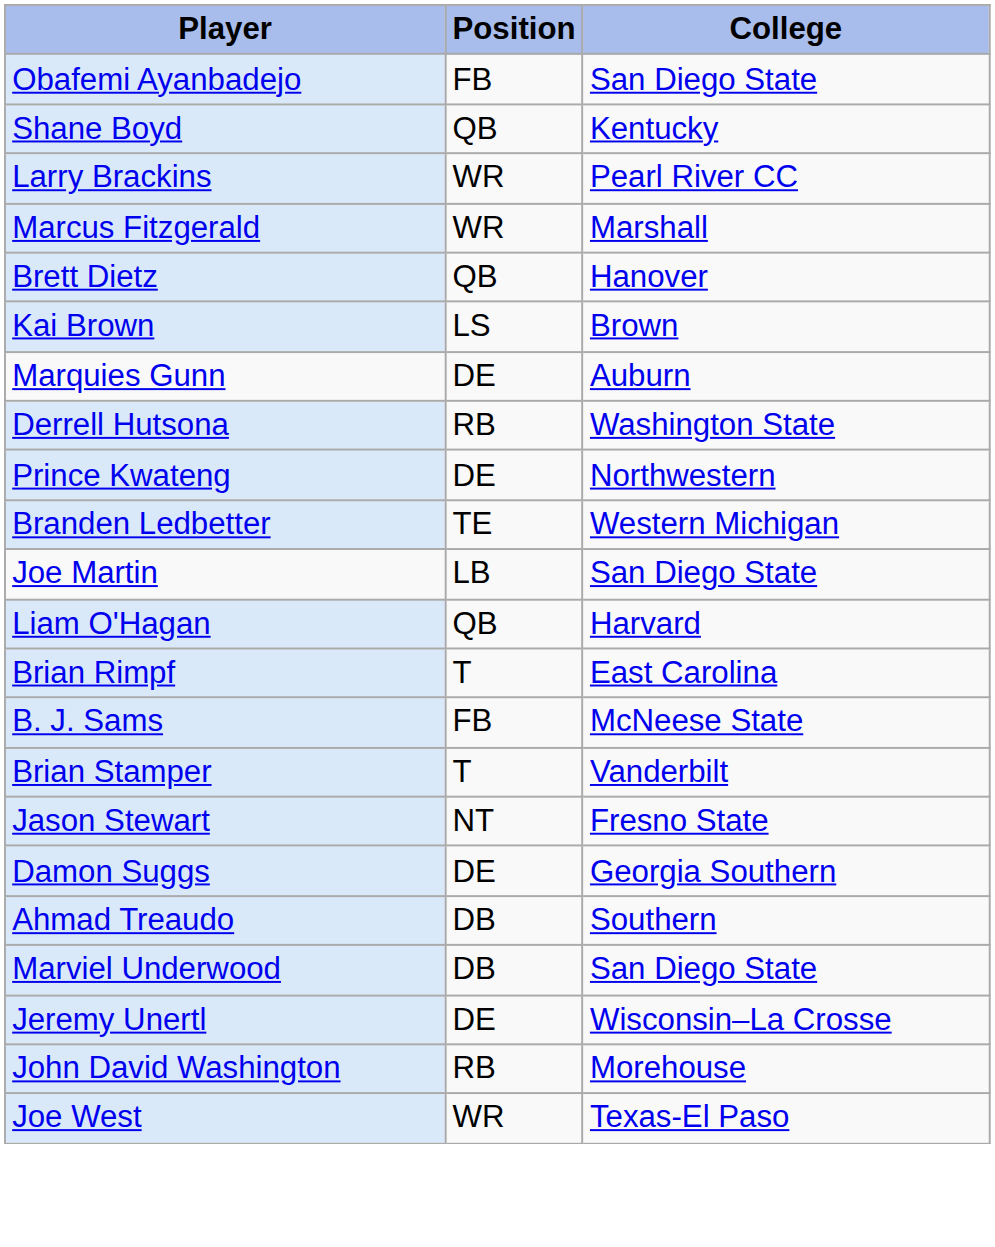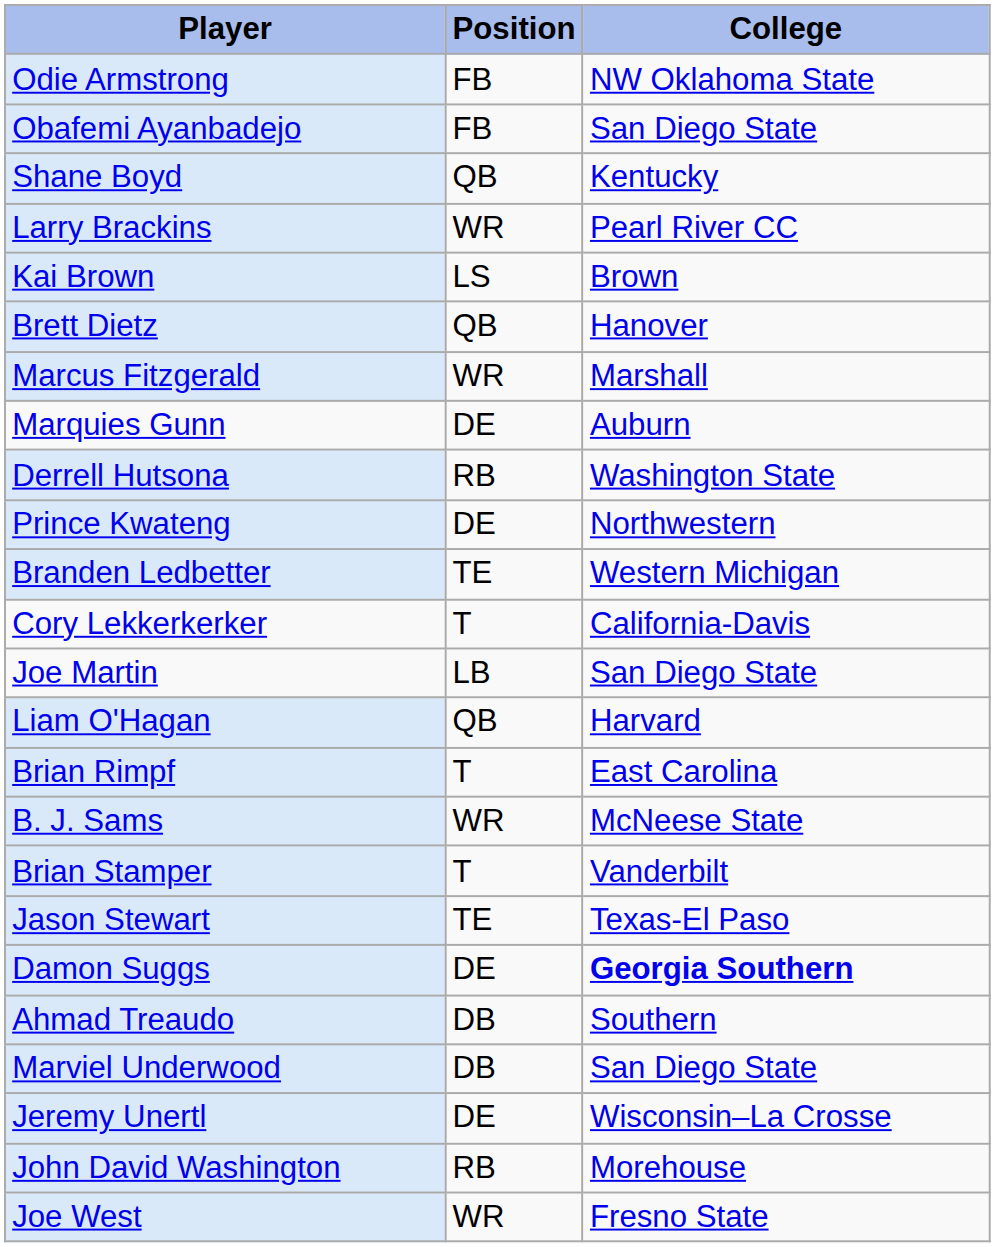 <table class="wikitable sortable" style="width: 40%">
 <tr>
 <th style="background:#A8BDEC;">Player</th>
 <th width=13% style="background:#A8BDEC;">Position</th>
 <th style="background:#A8BDEC;">College</th>
+</tr>
+<tr>
+<td bgcolor="d9e9f9"><a href='#'>Odie Armstrong</a></td>
+<td>FB</td>
+<td><a href='#'>NW Oklahoma State</a></td>
 </tr>
 <tr>
 <td bgcolor="d9e9f9"><a href='#'>Obafemi Ayanbadejo</a></td>
 <td>FB</td>
 <td><a href='#'>San Diego State</a></td>
 </tr>
 <tr>
 <td bgcolor="d9e9f9"><a href='#'>Shane Boyd</a></td>
 <td>QB</td>
 <td><a href='#'>Kentucky</a></td>
 </tr>
 <tr>
 <td bgcolor="d9e9f9"><a href='#'>Larry Brackins</a></td>
 <td>WR</td>
 <td><a href='#'>Pearl River CC</a></td>
 </tr>
 <tr>
-<td bgcolor="d9e9f9"><a href='#'>Marcus Fitzgerald</a></td>
-<td>WR</td>
-<td><a href='#'>Marshall</a></td>
+<td bgcolor="d9e9f9"><a href='#'>Kai Brown</a></td>
+<td>LS</td>
+<td><a href='#'>Brown</a></td>
 </tr>
 <tr>
 <td bgcolor="d9e9f9"><a href='#'>Brett Dietz</a></td>
 <td>QB</td>
 <td><a href='#'>Hanover</a></td>
 </tr>
 <tr>
-<td bgcolor="d9e9f9"><a href='#'>Kai Brown</a></td>
-<td>LS</td>
-<td><a href='#'>Brown</a></td>
+<td bgcolor="d9e9f9"><a href='#'>Marcus Fitzgerald</a></td>
+<td>WR</td>
+<td><a href='#'>Marshall</a></td>
 </tr>
 <tr>
 <td><a href='#'>Marquies Gunn</a></td>
 <td>DE</td>
 <td><a href='#'>Auburn</a></td>
 </tr>
 <tr>
 <td bgcolor="d9e9f9"><a href='#'>Derrell Hutsona</a></td>
 <td>RB</td>
 <td><a href='#'>Washington State</a></td>
 </tr>
 <tr>
 <td bgcolor="d9e9f9"><a href='#'>Prince Kwateng</a></td>
 <td>DE</td>
 <td><a href='#'>Northwestern</a></td>
 </tr>
 <tr>
 <td bgcolor="d9e9f9"><a href='#'>Branden Ledbetter</a></td>
 <td>TE</td>
 <td><a href='#'>Western Michigan</a></td>
 </tr>
 <tr>
+<td><a href='#'>Cory Lekkerkerker</a></td>
+<td>T</td>
+<td><a href='#'>California-Davis</a></td>
+</tr>
+<tr>
 <td><a href='#'>Joe Martin</a></td>
 <td>LB</td>
 <td><a href='#'>San Diego State</a></td>
 </tr>
 <tr>
 <td bgcolor="d9e9f9"><a href='#'>Liam O'Hagan</a></td>
 <td>QB</td>
 <td><a href='#'>Harvard</a></td>
 </tr>
 <tr>
 <td bgcolor="d9e9f9"><a href='#'>Brian Rimpf</a></td>
 <td>T</td>
 <td><a href='#'>East Carolina</a></td>
 </tr>
 <tr>
 <td bgcolor="d9e9f9"><a href='#'>B. J. Sams</a></td>
-<td>FB</td>
+<td>WR</td>
 <td><a href='#'>McNeese State</a></td>
 </tr>
 <tr>
 <td bgcolor="d9e9f9"><a href='#'>Brian Stamper</a></td>
 <td>T</td>
 <td><a href='#'>Vanderbilt</a></td>
 </tr>
 <tr>
 <td bgcolor="d9e9f9"><a href='#'>Jason Stewart</a></td>
-<td>NT</td>
-<td><a href='#'>Fresno State</a></td>
+<td>TE</td>
+<td><a href='#'>Texas-El Paso</a></td>
 </tr>
 <tr>
 <td bgcolor="d9e9f9"><a href='#'>Damon Suggs</a></td>
 <td>DE</td>
-<td><a href='#'>Georgia Southern</a></td>
+<td><strong><a href='#'>Georgia Southern</a></strong></td>
 </tr>
 <tr>
 <td bgcolor="d9e9f9"><a href='#'>Ahmad Treaudo</a></td>
 <td>DB</td>
 <td><a href='#'>Southern</a></td>
 </tr>
 <tr>
 <td bgcolor="d9e9f9"><a href='#'>Marviel Underwood</a></td>
 <td>DB</td>
 <td><a href='#'>San Diego State</a></td>
 </tr>
 <tr>
 <td bgcolor="d9e9f9"><a href='#'>Jeremy Unertl</a></td>
 <td>DE</td>
 <td><a href='#'>Wisconsin–La Crosse</a></td>
 </tr>
 <tr>
 <td bgcolor="d9e9f9"><a href='#'>John David Washington</a></td>
 <td>RB</td>
 <td><a href='#'>Morehouse</a></td>
 </tr>
 <tr>
 <td bgcolor="d9e9f9"><a href='#'>Joe West</a></td>
 <td>WR</td>
-<td><a href='#'>Texas-El Paso</a></td>
+<td><a href='#'>Fresno State</a></td>
 </tr>
 </table>
